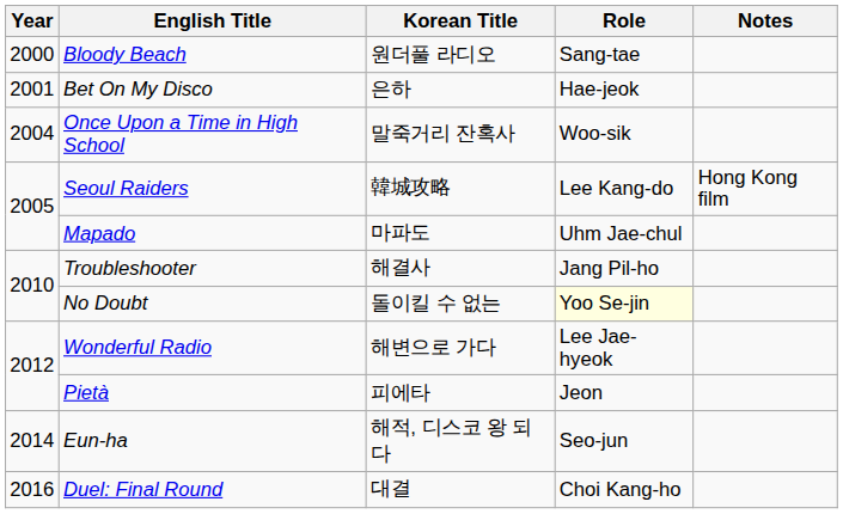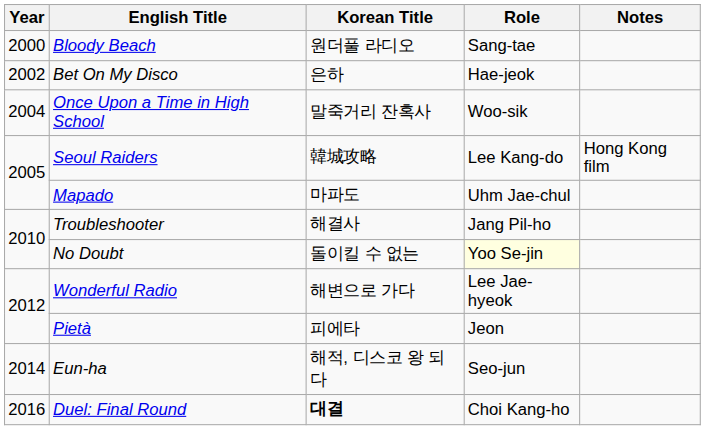 <table class="wikitable sortable" style="width:670px">
 <tr>
 <th width=10>Year</th>
 <th>English Title</th>
 <th>Korean Title</th>
 <th>Role</th>
 <th>Notes</th>
 </tr>
 <tr>
 <td>2000</td>
 <td><em><a href='#'>Bloody Beach</a></em></td>
 <td>원더풀 라디오</td>
 <td>Sang-tae</td>
 <td></td>
 </tr>
 <tr>
-<td>2001</td>
+<td>2002</td>
 <td><em>Bet On My Disco</em></td>
 <td>은하</td>
 <td>Hae-jeok</td>
 <td></td>
 </tr>
 <tr>
 <td>2004</td>
 <td><em><a href='#'>Once Upon a Time in High School</a></em></td>
 <td>말죽거리 잔혹사</td>
 <td>Woo-sik</td>
 <td></td>
 </tr>
 <tr>
 <td rowspan=2>2005</td>
 <td><em><a href='#'>Seoul Raiders</a></em></td>
 <td>韓城攻略</td>
 <td>Lee Kang-do</td>
 <td>Hong Kong film</td>
 </tr>
 <tr>
 <td><em><a href='#'>Mapado</a></em></td>
 <td>마파도</td>
 <td>Uhm Jae-chul</td>
 <td></td>
 </tr>
 <tr>
 <td rowspan=2>2010</td>
 <td><em>Troubleshooter</em></td>
 <td>해결사</td>
 <td>Jang Pil-ho</td>
 <td></td>
 </tr>
 <tr>
 <td><em>No Doubt</em></td>
 <td>돌이킬 수 없는</td>
 <td style="background: lightyellow;">Yoo Se-jin</td>
 <td></td>
 </tr>
 <tr>
 <td rowspan=2>2012</td>
 <td><em><a href='#'>Wonderful Radio</a></em></td>
 <td>해변으로 가다</td>
 <td>Lee Jae-hyeok</td>
 <td></td>
 </tr>
 <tr>
 <td><em><a href='#'>Pietà</a></em></td>
 <td>피에타</td>
 <td>Jeon</td>
 <td></td>
 </tr>
 <tr>
 <td>2014</td>
 <td><em>Eun-ha</em></td>
 <td>해적, 디스코 왕 되다</td>
 <td>Seo-jun</td>
 <td></td>
 </tr>
 <tr>
 <td>2016</td>
 <td><em><a href='#'>Duel: Final Round</a></em></td>
-<td>대결</td>
+<td><strong>대결</strong></td>
 <td>Choi Kang-ho</td>
 <td></td>
 </tr>
 </table>
